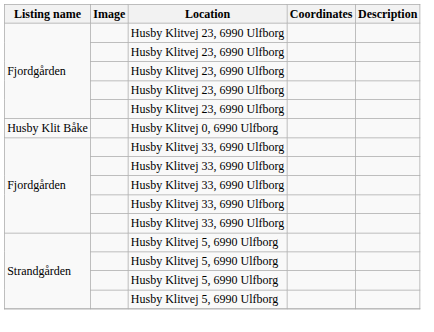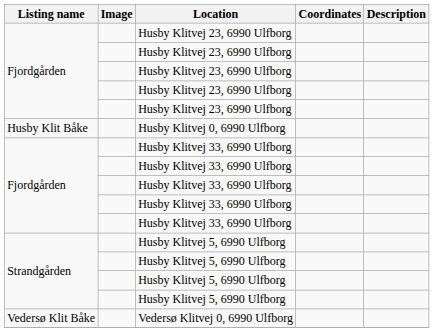 <table class="wikitable sortable">
 <tr>
 <th>Listing name</th>
 <th>Image</th>
 <th>Location</th>
 <th>Coordinates</th>
 <th>Description</th>
 </tr>
 <tr>
 <td rowspan="5">Fjordgården</td>
 <td></td>
 <td>Husby Klitvej 23, 6990 Ulfborg</td>
 <td></td>
 <td></td>
 </tr>
 <tr>
 <td></td>
 <td>Husby Klitvej 23, 6990 Ulfborg</td>
 <td></td>
 <td></td>
 </tr>
 <tr>
 <td></td>
 <td>Husby Klitvej 23, 6990 Ulfborg</td>
 <td></td>
 <td></td>
 </tr>
 <tr>
 <td></td>
 <td>Husby Klitvej 23, 6990 Ulfborg</td>
 <td></td>
 <td></td>
 </tr>
 <tr>
 <td></td>
 <td>Husby Klitvej 23, 6990 Ulfborg</td>
 <td></td>
 <td></td>
 </tr>
 <tr>
 <td>Husby Klit Båke</td>
 <td></td>
 <td>Husby Klitvej 0, 6990 Ulfborg</td>
 <td></td>
 <td></td>
 </tr>
 <tr>
 <td rowspan="5">Fjordgården</td>
 <td></td>
 <td>Husby Klitvej 33, 6990 Ulfborg</td>
 <td></td>
 <td></td>
 </tr>
 <tr>
 <td></td>
 <td>Husby Klitvej 33, 6990 Ulfborg</td>
 <td></td>
 <td></td>
 </tr>
 <tr>
 <td></td>
 <td>Husby Klitvej 33, 6990 Ulfborg</td>
 <td></td>
 <td></td>
 </tr>
 <tr>
 <td></td>
 <td>Husby Klitvej 33, 6990 Ulfborg</td>
 <td></td>
 <td></td>
 </tr>
 <tr>
 <td></td>
 <td>Husby Klitvej 33, 6990 Ulfborg</td>
 <td></td>
 <td></td>
 </tr>
 <tr>
 <td rowspan="4">Strandgården</td>
 <td></td>
 <td>Husby Klitvej 5, 6990 Ulfborg</td>
 <td></td>
 <td></td>
 </tr>
 <tr>
 <td></td>
 <td>Husby Klitvej 5, 6990 Ulfborg</td>
 <td></td>
 <td></td>
 </tr>
 <tr>
 <td></td>
 <td>Husby Klitvej 5, 6990 Ulfborg</td>
 <td></td>
 <td></td>
 </tr>
 <tr>
 <td></td>
 <td>Husby Klitvej 5, 6990 Ulfborg</td>
 <td></td>
 <td></td>
 </tr>
 <tr>
+<td>Vedersø Klit Båke</td>
+<td></td>
+<td>Vedersø Klitvej 0, 6990 Ulfborg</td>
+<td></td>
+<td></td>
+</tr>
+<tr>
 </tr>
 </table>
